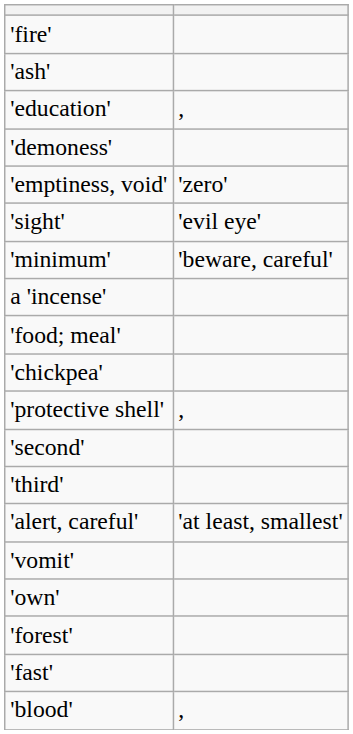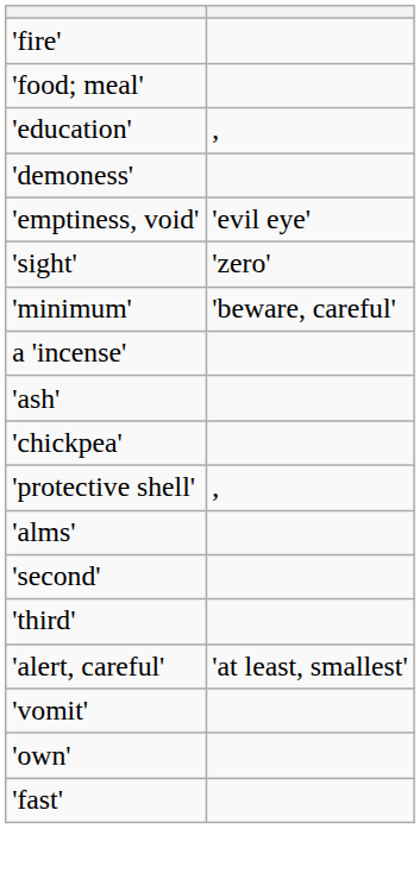 <table class="wikitable">
 <tr>
 <th></th>
 <th></th>
 </tr>
 <tr>
 <td>  'fire'</td>
 <td> </td>
 </tr>
 <tr>
-<td>  'ash'</td>
+<td>  'food; meal'</td>
 <td> </td>
 </tr>
 <tr>
 <td>  'education'</td>
 <td> ,  </td>
 </tr>
 <tr>
 <td>  'demoness'</td>
 <td> </td>
 </tr>
 <tr>
 <td>  'emptiness, void'</td>
-<td>  'zero'</td>
+<td>  'evil eye'</td>
 </tr>
 <tr>
 <td>  'sight'</td>
-<td>  'evil eye'</td>
+<td>  'zero'</td>
 </tr>
 <tr>
 <td>  'minimum'</td>
 <td>  'beware, careful'</td>
 </tr>
 <tr>
 <td> a 'incense'</td>
 <td> </td>
 </tr>
 <tr>
-<td>  'food; meal'</td>
+<td>  'ash'</td>
 <td> </td>
 </tr>
 <tr>
 <td>  'chickpea'</td>
 <td> </td>
 </tr>
 <tr>
 <td>  'protective shell'</td>
 <td> ,  </td>
+</tr>
+<tr>
+<td>  'alms'</td>
+<td> </td>
 </tr>
 <tr>
 <td>  'second'</td>
 <td> </td>
 </tr>
 <tr>
 <td>  'third'</td>
 <td> </td>
 </tr>
 <tr>
 <td>  'alert, careful'</td>
 <td>  'at least, smallest'</td>
 </tr>
 <tr>
 <td>  'vomit'</td>
 <td> </td>
 </tr>
 <tr>
 <td>  'own'</td>
 <td> </td>
 </tr>
 <tr>
-<td>  'forest'</td>
-<td> </td>
-</tr>
-<tr>
 <td>  'fast'</td>
 <td> </td>
 </tr>
-<tr>
-<td>  'blood'</td>
-<td> ,  </td>
-</tr>
 </table>
